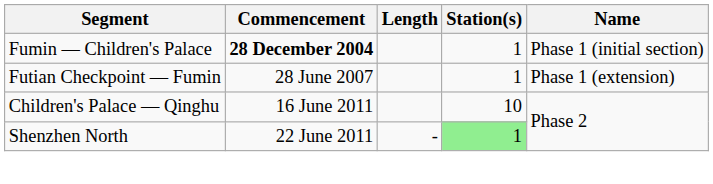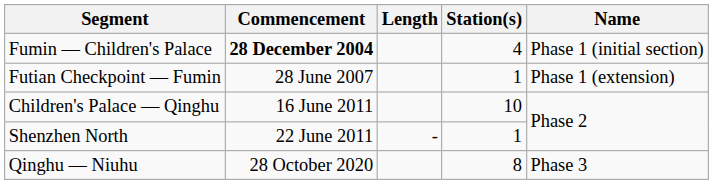 <table class="wikitable" style="border-collapse: collapse; text-align: right;">
 <tr>
 <th>Segment</th>
 <th>Commencement</th>
 <th>Length</th>
 <th>Station(s)</th>
 <th>Name</th>
 </tr>
 <tr>
 <td style="text-align: left;">Fumin — Children's Palace</td>
 <td><strong>28 December 2004</strong></td>
 <td></td>
-<td>1</td>
+<td>4</td>
 <td style="text-align: left;">Phase 1 (initial section)</td>
 </tr>
 <tr>
 <td style="text-align: left;">Futian Checkpoint — Fumin</td>
 <td>28 June 2007</td>
 <td></td>
 <td>1</td>
 <td style="text-align: left;">Phase 1 (extension)</td>
 </tr>
 <tr>
 <td style="text-align: left;">Children's Palace — Qinghu</td>
 <td>16 June 2011</td>
 <td></td>
 <td>10</td>
 <td rowspan="2" style="text-align: left;">Phase 2</td>
 </tr>
 <tr>
 <td style="text-align: left;">Shenzhen North</td>
 <td>22 June 2011</td>
 <td>-</td>
-<td style="background: lightgreen;">1</td>
+<td>1</td>
+</tr>
+<tr>
+<td style="text-align: left;">Qinghu — Niuhu</td>
+<td>28 October 2020</td>
+<td></td>
+<td>8</td>
+<td style="text-align: left;">Phase 3</td>
 </tr>
 </table>
